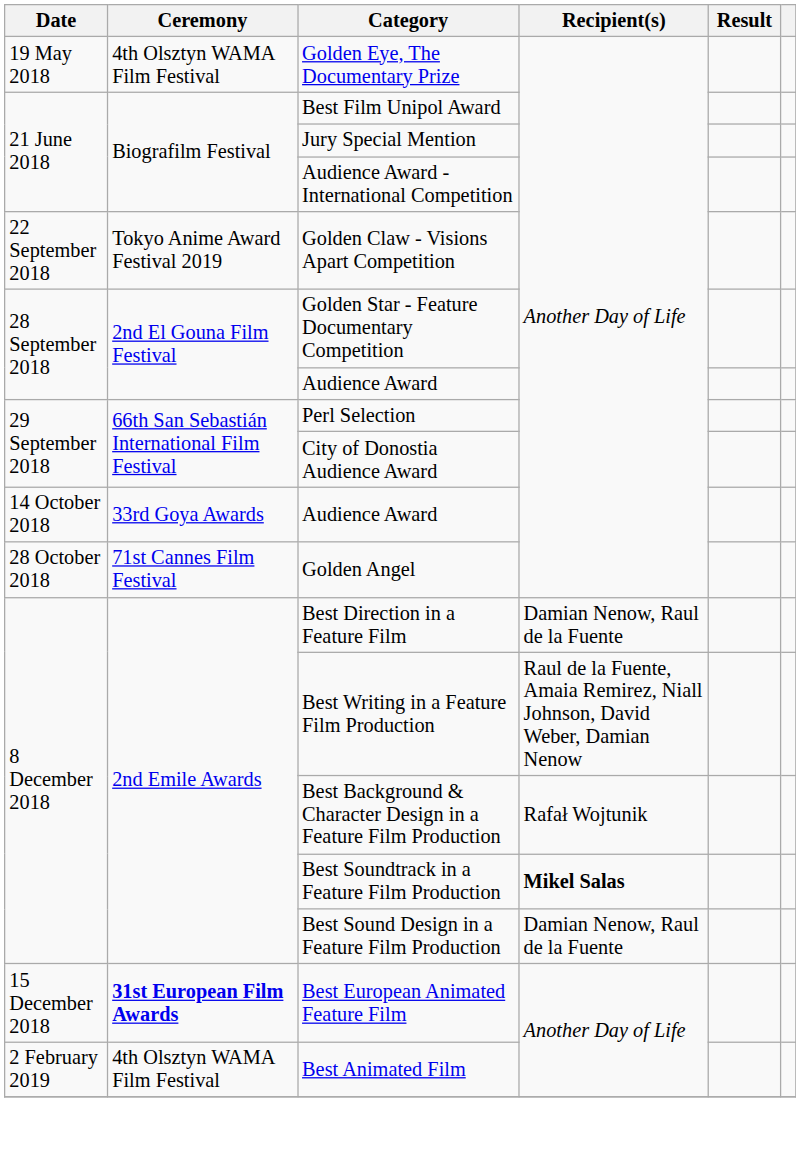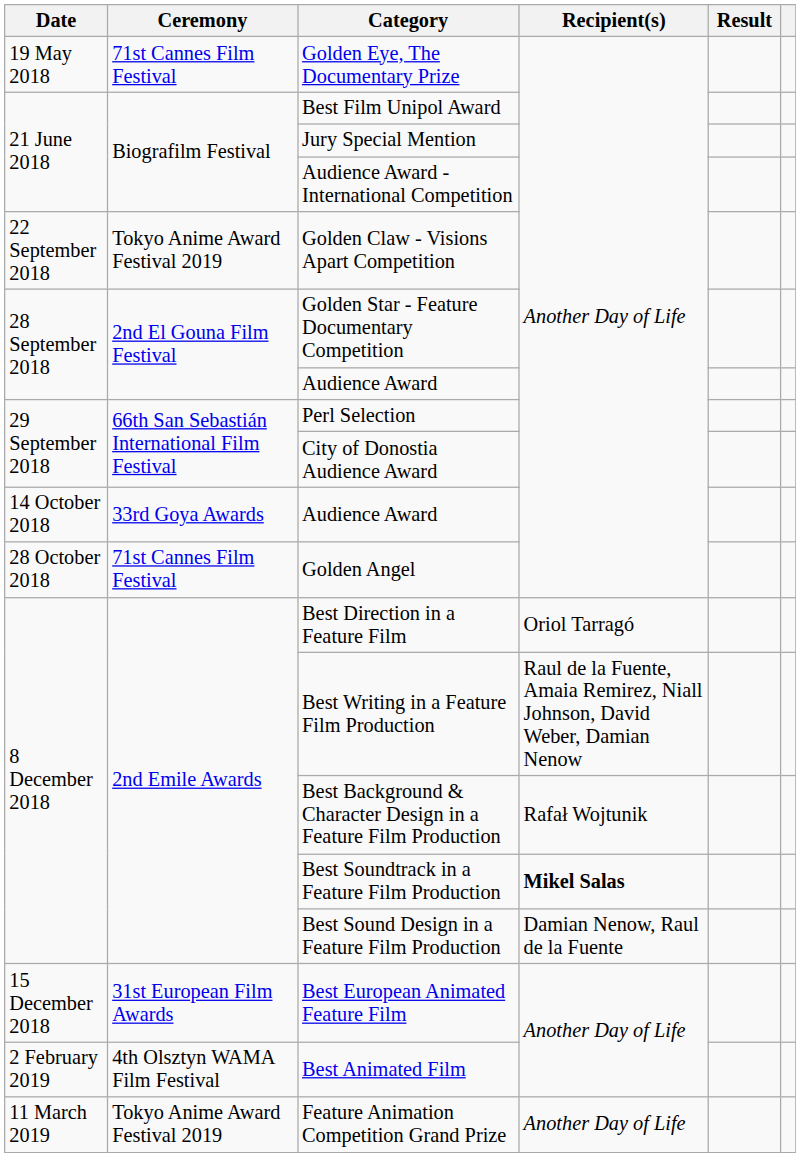 <table class="wikitable sortable plainrowheaders" style="width:100%;">
 <tr>
 <th scope="col" width="13%">Date</th>
 <th scope="col" width="24%">Ceremony</th>
 <th scope="col" width="28%">Category</th>
 <th scope="col" width="24%">Recipient(s)</th>
 <th scope="col" width="9%">Result</th>
 <th scope="col" width="3%" class="unsortable"></th>
 </tr>
 <tr>
 <td>19 May 2018</td>
-<td>4th Olsztyn WAMA Film Festival</td>
+<td><a href='#'>71st Cannes Film Festival</a></td>
 <td><a href='#'>Golden Eye, The Documentary Prize</a></td>
 <td rowspan="11"><em>Another Day of Life</em></td>
 <td></td>
 <td></td>
 </tr>
 <tr>
 <td rowspan="3">21 June 2018</td>
 <td rowspan="3">Biografilm Festival</td>
 <td>Best Film Unipol Award</td>
 <td></td>
 <td></td>
 </tr>
 <tr>
 <td>Jury Special Mention</td>
 <td></td>
 <td></td>
 </tr>
 <tr>
 <td>Audience Award - International Competition</td>
 <td></td>
 <td></td>
 </tr>
 <tr>
 <td>22 September 2018</td>
 <td>Tokyo Anime Award Festival 2019</td>
 <td>Golden Claw - Visions Apart Competition</td>
 <td></td>
 <td></td>
 </tr>
 <tr>
 <td rowspan="2">28 September 2018</td>
 <td rowspan="2"><a href='#'>2nd El Gouna Film Festival</a></td>
 <td>Golden Star - Feature Documentary Competition</td>
 <td></td>
 <td></td>
 </tr>
 <tr>
 <td>Audience Award</td>
 <td></td>
 <td></td>
 </tr>
 <tr>
 <td rowspan="2">29 September 2018</td>
 <td rowspan="2"><a href='#'>66th San Sebastián International Film Festival</a></td>
 <td>Perl Selection</td>
 <td></td>
 <td></td>
 </tr>
 <tr>
 <td>City of Donostia Audience Award</td>
 <td></td>
 <td></td>
 </tr>
 <tr>
 <td>14 October 2018</td>
 <td><a href='#'>33rd Goya Awards</a></td>
 <td>Audience Award</td>
 <td></td>
 <td></td>
 </tr>
 <tr>
 <td>28 October 2018</td>
 <td><a href='#'>71st Cannes Film Festival</a></td>
 <td>Golden Angel</td>
 <td></td>
 <td></td>
 </tr>
 <tr>
 <td rowspan="5">8 December 2018</td>
 <td rowspan="5"><a href='#'>2nd Emile Awards</a></td>
 <td>Best Direction in a Feature Film</td>
-<td>Damian Nenow, Raul de la Fuente</td>
+<td>Oriol Tarragó</td>
 <td></td>
 <td></td>
 </tr>
 <tr>
 <td>Best Writing in a Feature Film Production</td>
 <td>Raul de la Fuente, Amaia Remirez, Niall Johnson, David Weber, Damian Nenow</td>
 <td></td>
 <td></td>
 </tr>
 <tr>
 <td>Best Background & Character Design in a Feature Film Production</td>
 <td>Rafał Wojtunik</td>
 <td></td>
 <td></td>
 </tr>
 <tr>
 <td>Best Soundtrack in a Feature Film Production</td>
 <td><strong>Mikel Salas</strong></td>
 <td></td>
 <td></td>
 </tr>
 <tr>
 <td>Best Sound Design in a Feature Film Production</td>
 <td>Damian Nenow, Raul de la Fuente</td>
 <td></td>
 <td></td>
 </tr>
 <tr>
 <td>15 December 2018</td>
-<td><strong><a href='#'>31st European Film Awards</a></strong></td>
+<td><a href='#'>31st European Film Awards</a></td>
 <td><a href='#'>Best European Animated Feature Film</a></td>
 <td rowspan="2"><em>Another Day of Life</em></td>
 <td></td>
 <td></td>
 </tr>
 <tr>
 <td>2 February 2019</td>
 <td>4th Olsztyn WAMA Film Festival</td>
 <td><a href='#'>Best Animated Film</a></td>
 <td></td>
 <td></td>
 </tr>
 <tr>
+<td>11 March 2019</td>
+<td>Tokyo Anime Award Festival 2019</td>
+<td>Feature Animation Competition Grand Prize</td>
+<td><em>Another Day of Life</em></td>
+<td></td>
+<td></td>
+</tr>
+<tr>
 </tr>
 </table>
